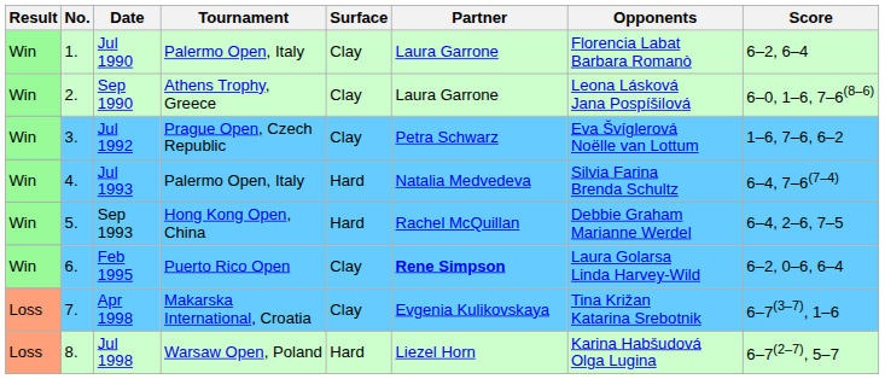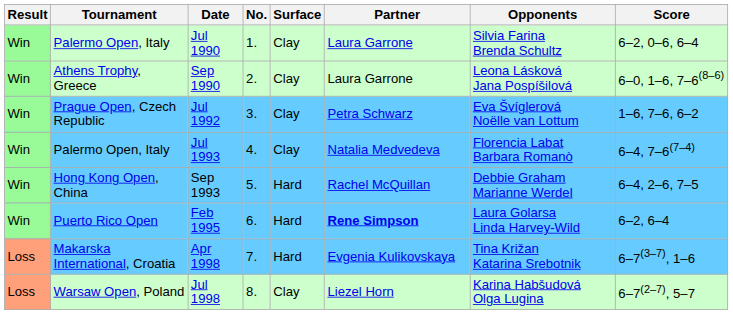 <table class="sortable wikitable">
 <tr>
 <th style="width:40px">Result</th>
+<th style="width:160px">Tournament</th>
+<th style="width:60px">Date</th>
 <th style="width:25px">No.</th>
-<th style="width:60px">Date</th>
-<th style="width:160px">Tournament</th>
 <th style="width:50px">Surface</th>
 <th style="width:170px">Partner</th>
 <th style="width:170px">Opponents</th>
 <th style="width:130px" class="unsortable">Score</th>
 </tr>
 <tr style="background:#cfc;">
 <td style="background:#98fb98;">Win</td>
+<td><a href='#'>Palermo Open</a>, Italy</td>
+<td><a href='#'>Jul 1990</a></td>
 <td>1.</td>
-<td><a href='#'>Jul 1990</a></td>
-<td><a href='#'>Palermo Open</a>, Italy</td>
 <td>Clay</td>
 <td> <a href='#'>Laura Garrone</a></td>
-<td> <a href='#'>Florencia Labat</a> <br>  <a href='#'>Barbara Romanò</a></td>
-<td>6–2, 6–4</td>
+<td> <a href='#'>Silvia Farina</a> <br>  <a href='#'>Brenda Schultz</a></td>
+<td>6–2, 0–6, 6–4</td>
 </tr>
 <tr style="background:#cfc;">
 <td style="background:#98fb98;">Win</td>
+<td><a href='#'>Athens Trophy</a>, Greece</td>
+<td><a href='#'>Sep 1990</a></td>
 <td>2.</td>
-<td><a href='#'>Sep 1990</a></td>
-<td><a href='#'>Athens Trophy</a>, Greece</td>
 <td>Clay</td>
 <td> Laura Garrone</td>
 <td> <a href='#'>Leona Lásková</a> <br>  <a href='#'>Jana Pospíšilová</a></td>
 <td>6–0, 1–6, 7–6<sup>(8–6)</sup></td>
 </tr>
 <tr style="background:#6cf;">
 <td style="background:#98fb98;">Win</td>
+<td><a href='#'>Prague Open</a>, Czech Republic</td>
+<td><a href='#'>Jul 1992</a></td>
 <td>3.</td>
-<td><a href='#'>Jul 1992</a></td>
-<td><a href='#'>Prague Open</a>, Czech Republic</td>
 <td>Clay</td>
 <td> <a href='#'>Petra Schwarz</a></td>
 <td> <a href='#'>Eva Švíglerová</a> <br>  <a href='#'>Noëlle van Lottum</a></td>
 <td>1–6, 7–6, 6–2</td>
 </tr>
 <tr style="background:#6cf;">
 <td style="background:#98fb98;">Win</td>
+<td>Palermo Open, Italy</td>
+<td><a href='#'>Jul 1993</a></td>
 <td>4.</td>
-<td><a href='#'>Jul 1993</a></td>
-<td>Palermo Open, Italy</td>
-<td>Hard</td>
+<td>Clay</td>
 <td> <a href='#'>Natalia Medvedeva</a></td>
-<td> <a href='#'>Silvia Farina</a> <br>  <a href='#'>Brenda Schultz</a></td>
+<td> <a href='#'>Florencia Labat</a> <br>  <a href='#'>Barbara Romanò</a></td>
 <td>6–4, 7–6<sup>(7–4)</sup></td>
 </tr>
 <tr style="background:#6cf;">
 <td style="background:#98fb98;">Win</td>
+<td><a href='#'>Hong Kong Open</a>, China</td>
+<td>Sep 1993</td>
 <td>5.</td>
-<td>Sep 1993</td>
-<td><a href='#'>Hong Kong Open</a>, China</td>
 <td>Hard</td>
 <td> <a href='#'>Rachel McQuillan</a></td>
 <td> <a href='#'>Debbie Graham</a> <br>  <a href='#'>Marianne Werdel</a></td>
 <td>6–4, 2–6, 7–5</td>
 </tr>
 <tr style="background:#6cf;">
 <td style="background:#98fb98;">Win</td>
+<td><a href='#'>Puerto Rico Open</a></td>
+<td><a href='#'>Feb 1995</a></td>
 <td>6.</td>
-<td><a href='#'>Feb 1995</a></td>
-<td><a href='#'>Puerto Rico Open</a></td>
-<td>Clay</td>
+<td>Hard</td>
 <td><strong> <a href='#'>Rene Simpson</a></strong></td>
 <td> <a href='#'>Laura Golarsa</a> <br>  <a href='#'>Linda Harvey-Wild</a></td>
-<td>6–2, 0–6, 6–4</td>
+<td>6–2, 6–4</td>
 </tr>
 <tr style="background:#6cf;">
 <td style="background:#ffa07a;">Loss</td>
+<td><a href='#'>Makarska International</a>, Croatia</td>
+<td><a href='#'>Apr 1998</a></td>
 <td>7.</td>
-<td><a href='#'>Apr 1998</a></td>
-<td><a href='#'>Makarska International</a>, Croatia</td>
-<td>Clay</td>
+<td>Hard</td>
 <td> <a href='#'>Evgenia Kulikovskaya</a></td>
 <td> <a href='#'>Tina Križan</a> <br>  <a href='#'>Katarina Srebotnik</a></td>
 <td>6–7<sup>(3–7)</sup>, 1–6</td>
 </tr>
 <tr style="background:#cfc;">
 <td style="background:#ffa07a;">Loss</td>
+<td><a href='#'>Warsaw Open</a>, Poland</td>
+<td><a href='#'>Jul 1998</a></td>
 <td>8.</td>
-<td><a href='#'>Jul 1998</a></td>
-<td><a href='#'>Warsaw Open</a>, Poland</td>
-<td>Hard</td>
+<td>Clay</td>
 <td> <a href='#'>Liezel Horn</a></td>
 <td> <a href='#'>Karina Habšudová</a> <br>  <a href='#'>Olga Lugina</a></td>
 <td>6–7<sup>(2–7)</sup>, 5–7</td>
 </tr>
 </table>
